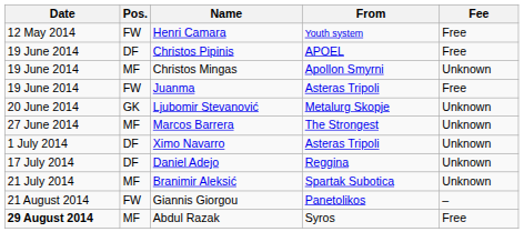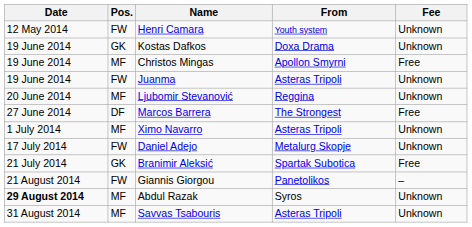 <table class="wikitable">
 <tr>
 <th width="150px">Date</th>
 <th width="30px">Pos.</th>
 <th width="200px">Name</th>
 <th width="180px">From</th>
 <th width="100px">Fee</th>
 </tr>
 <tr>
 <td>12 May 2014</td>
 <td>FW</td>
 <td> <a href='#'>Henri Camara</a></td>
 <td><small><a href='#'>Youth system</a></small></td>
-<td>Free</td>
+<td>Unknown</td>
 </tr>
 <tr>
 <td>19 June 2014</td>
-<td>DF</td>
-<td> <a href='#'>Christos Pipinis</a></td>
-<td> <a href='#'>APOEL</a></td>
-<td>Free</td>
+<td>GK</td>
+<td> Kostas Dafkos</td>
+<td> <a href='#'>Doxa Drama</a></td>
+<td>Unknown</td>
 </tr>
 <tr>
 <td>19 June 2014</td>
 <td>MF</td>
 <td> Christos Mingas</td>
 <td> <a href='#'>Apollon Smyrni</a></td>
-<td>Unknown</td>
+<td>Free</td>
 </tr>
 <tr>
 <td>19 June 2014</td>
 <td>FW</td>
 <td> <a href='#'>Juanma</a></td>
 <td> <a href='#'>Asteras Tripoli</a></td>
-<td>Free</td>
+<td>Unknown</td>
 </tr>
 <tr>
 <td>20 June 2014</td>
-<td>GK</td>
+<td>MF</td>
 <td> <a href='#'>Ljubomir Stevanović</a></td>
-<td> <a href='#'>Metalurg Skopje</a></td>
+<td> <a href='#'>Reggina</a></td>
 <td>Unknown</td>
 </tr>
 <tr>
 <td>27 June 2014</td>
-<td>MF</td>
+<td>DF</td>
 <td> <a href='#'>Marcos Barrera</a></td>
 <td> <a href='#'>The Strongest</a></td>
-<td>Unknown</td>
+<td>Free</td>
 </tr>
 <tr>
 <td>1 July 2014</td>
-<td>DF</td>
+<td>MF</td>
 <td> <a href='#'>Ximo Navarro</a></td>
 <td> <a href='#'>Asteras Tripoli</a></td>
 <td>Unknown</td>
 </tr>
 <tr>
 <td>17 July 2014</td>
-<td>DF</td>
+<td>FW</td>
 <td> <a href='#'>Daniel Adejo</a></td>
-<td> <a href='#'>Reggina</a></td>
+<td> <a href='#'>Metalurg Skopje</a></td>
 <td>Unknown</td>
 </tr>
 <tr>
 <td>21 July 2014</td>
-<td>MF</td>
+<td>GK</td>
 <td> <a href='#'>Branimir Aleksić</a></td>
 <td> <a href='#'>Spartak Subotica</a></td>
-<td>Unknown</td>
+<td>Free</td>
 </tr>
 <tr>
 <td>21 August 2014</td>
 <td>FW</td>
 <td> Giannis Giorgou</td>
 <td> <a href='#'>Panetolikos</a></td>
 <td>–</td>
 </tr>
 <tr>
 <td><strong>29 August 2014</strong></td>
 <td>MF</td>
 <td> Abdul Razak</td>
 <td> Syros</td>
-<td>Free</td>
+<td>Unknown</td>
+</tr>
+<tr>
+<td>31 August 2014</td>
+<td>MF</td>
+<td> <a href='#'>Savvas Tsabouris</a></td>
+<td> <a href='#'>Asteras Tripoli</a></td>
+<td>Unknown</td>
 </tr>
 </table>
